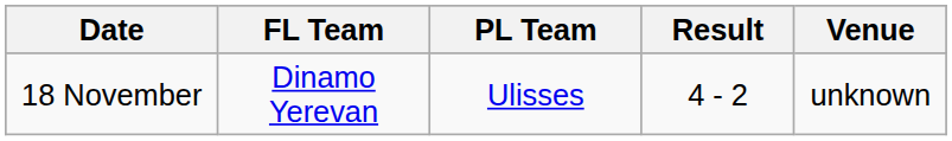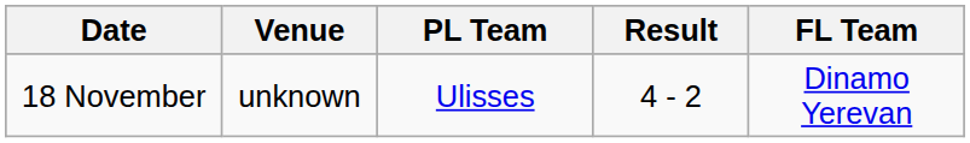 <table class="wikitable" style="font-size:95%;">
 <tr bgcolor="#efefef">
 <th width="100">Date</th>
-<th width="100">FL Team</th>
+<th width="70">Venue</th>
 <th width="100">PL Team</th>
 <th width="70">Result</th>
-<th width="70">Venue</th>
+<th width="100">FL Team</th>
 </tr>
 <tr>
 <td align=center>18 November</td>
-<td align=center><a href='#'>Dinamo Yerevan</a></td>
+<td align=center>unknown</td>
 <td align=center><a href='#'>Ulisses</a></td>
 <td align=center>4 - 2</td>
-<td align=center>unknown</td>
+<td align=center><a href='#'>Dinamo Yerevan</a></td>
 </tr>
 </table>
